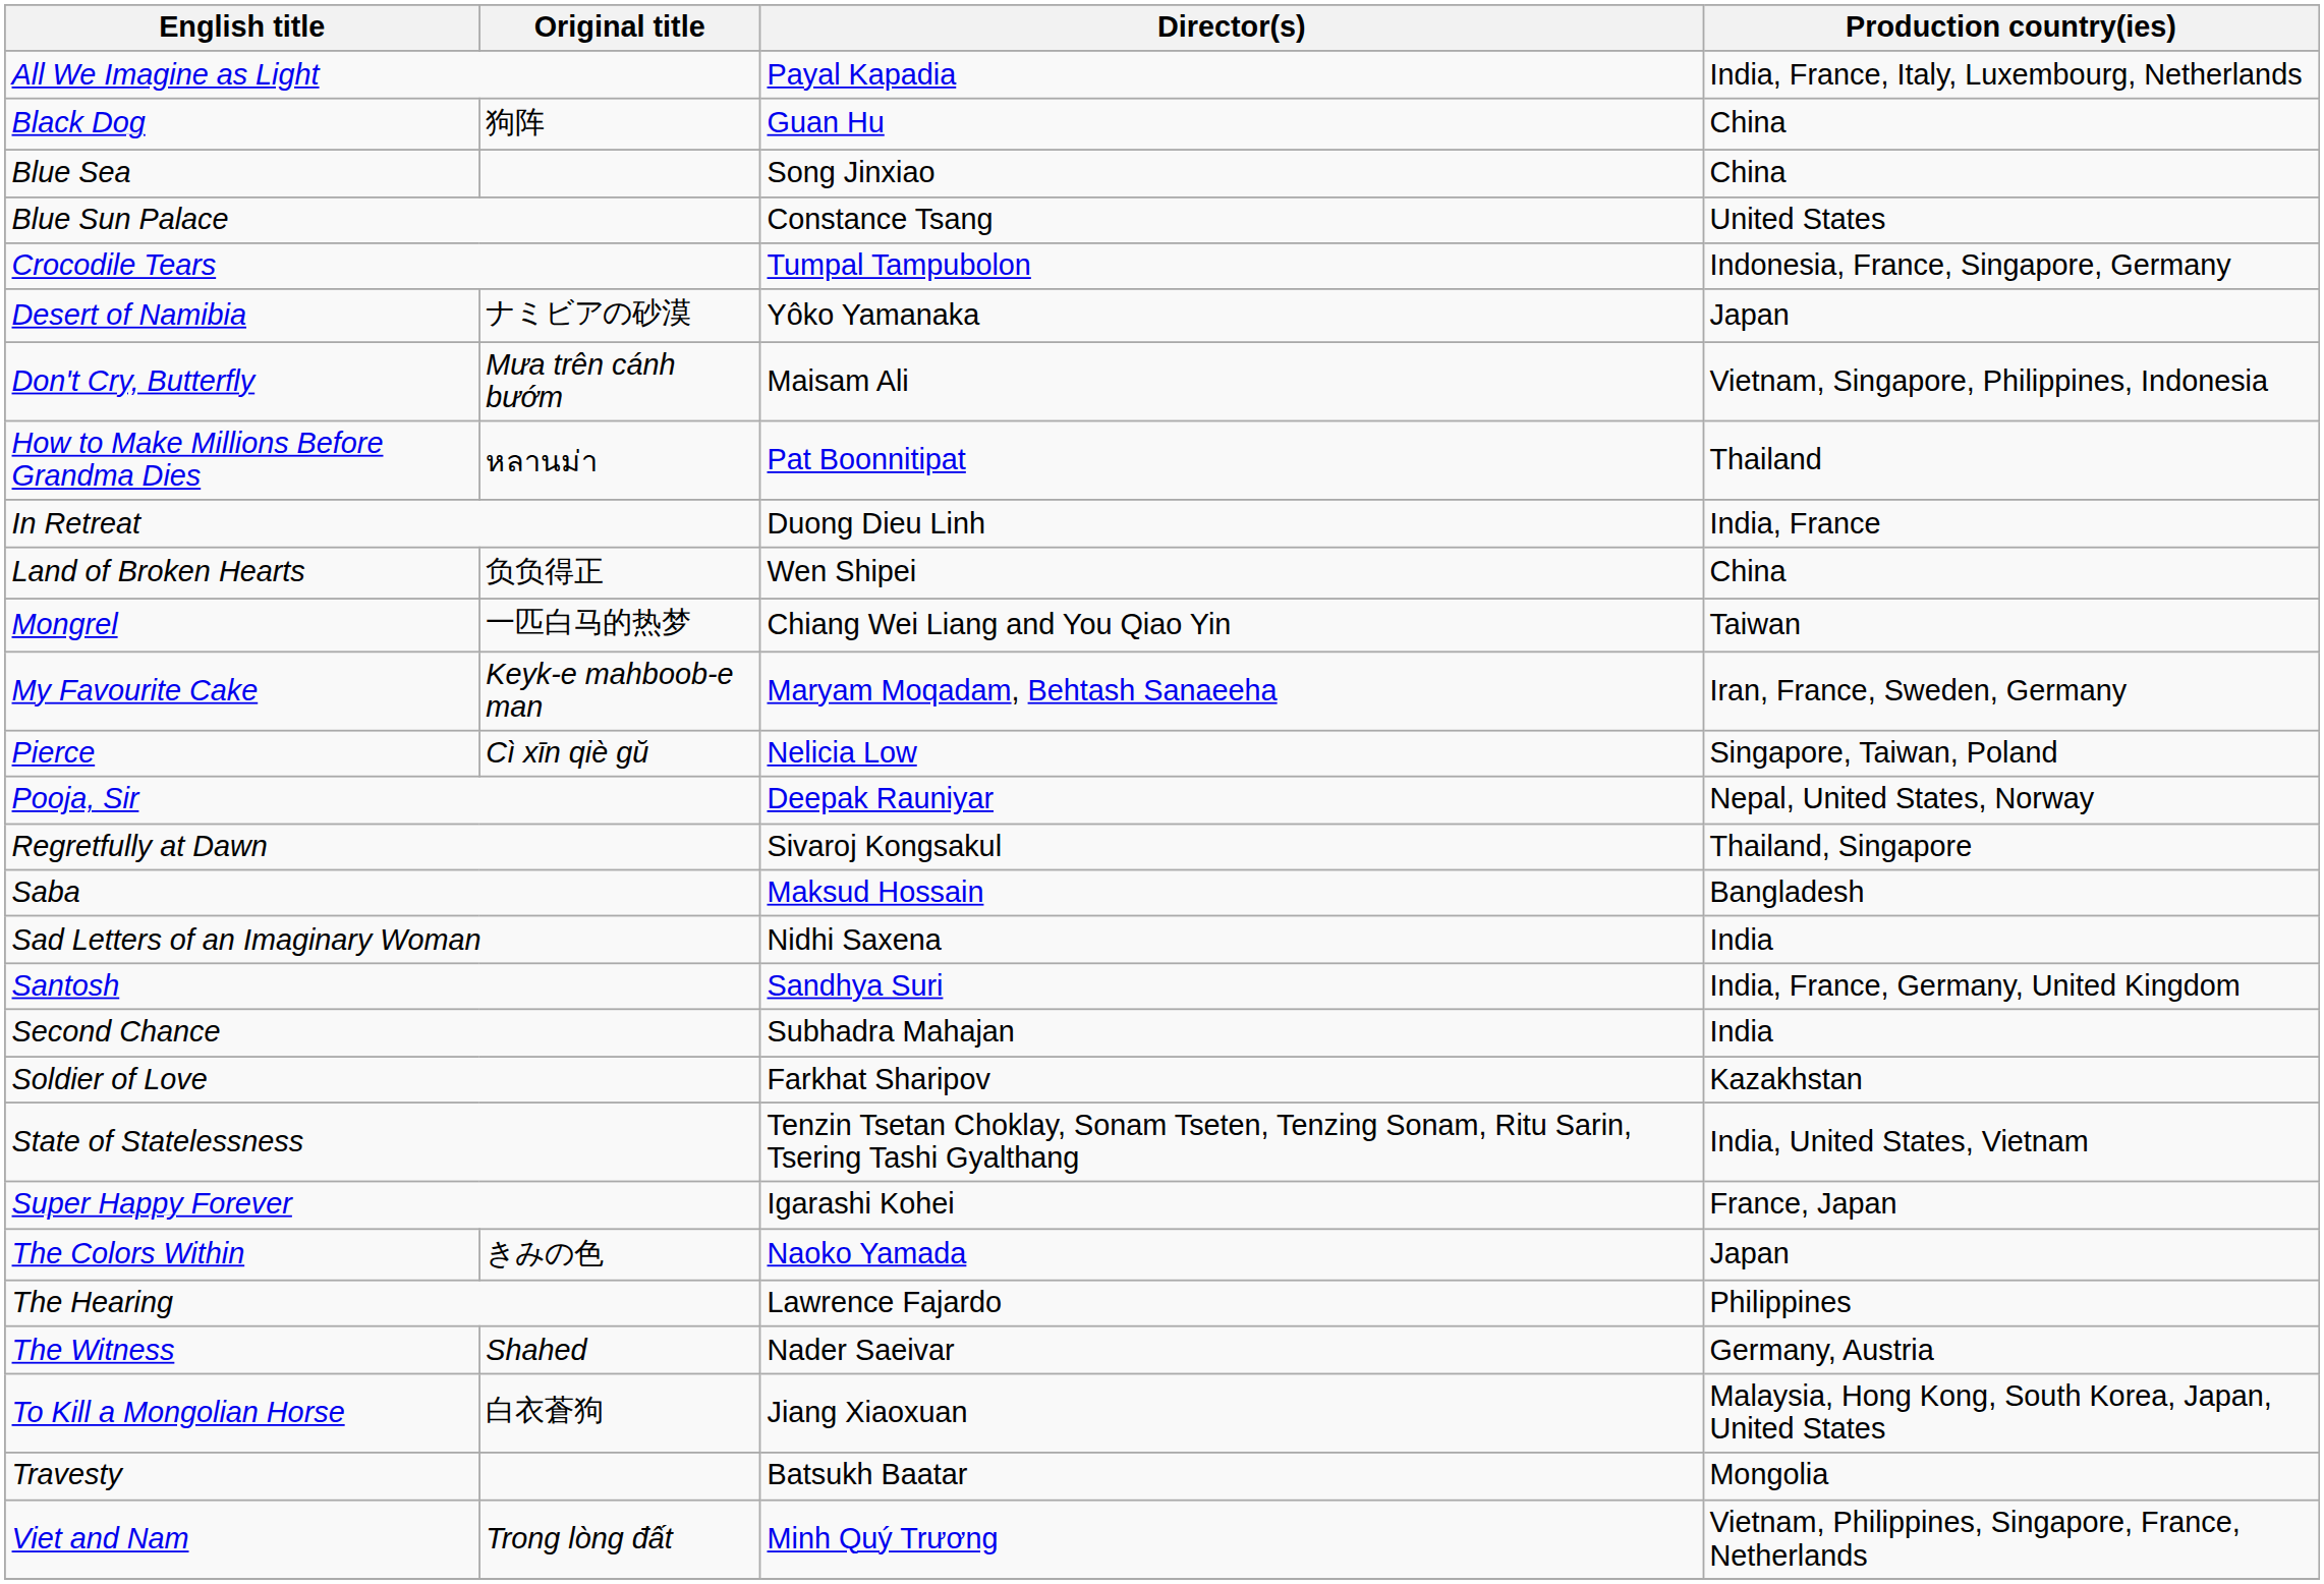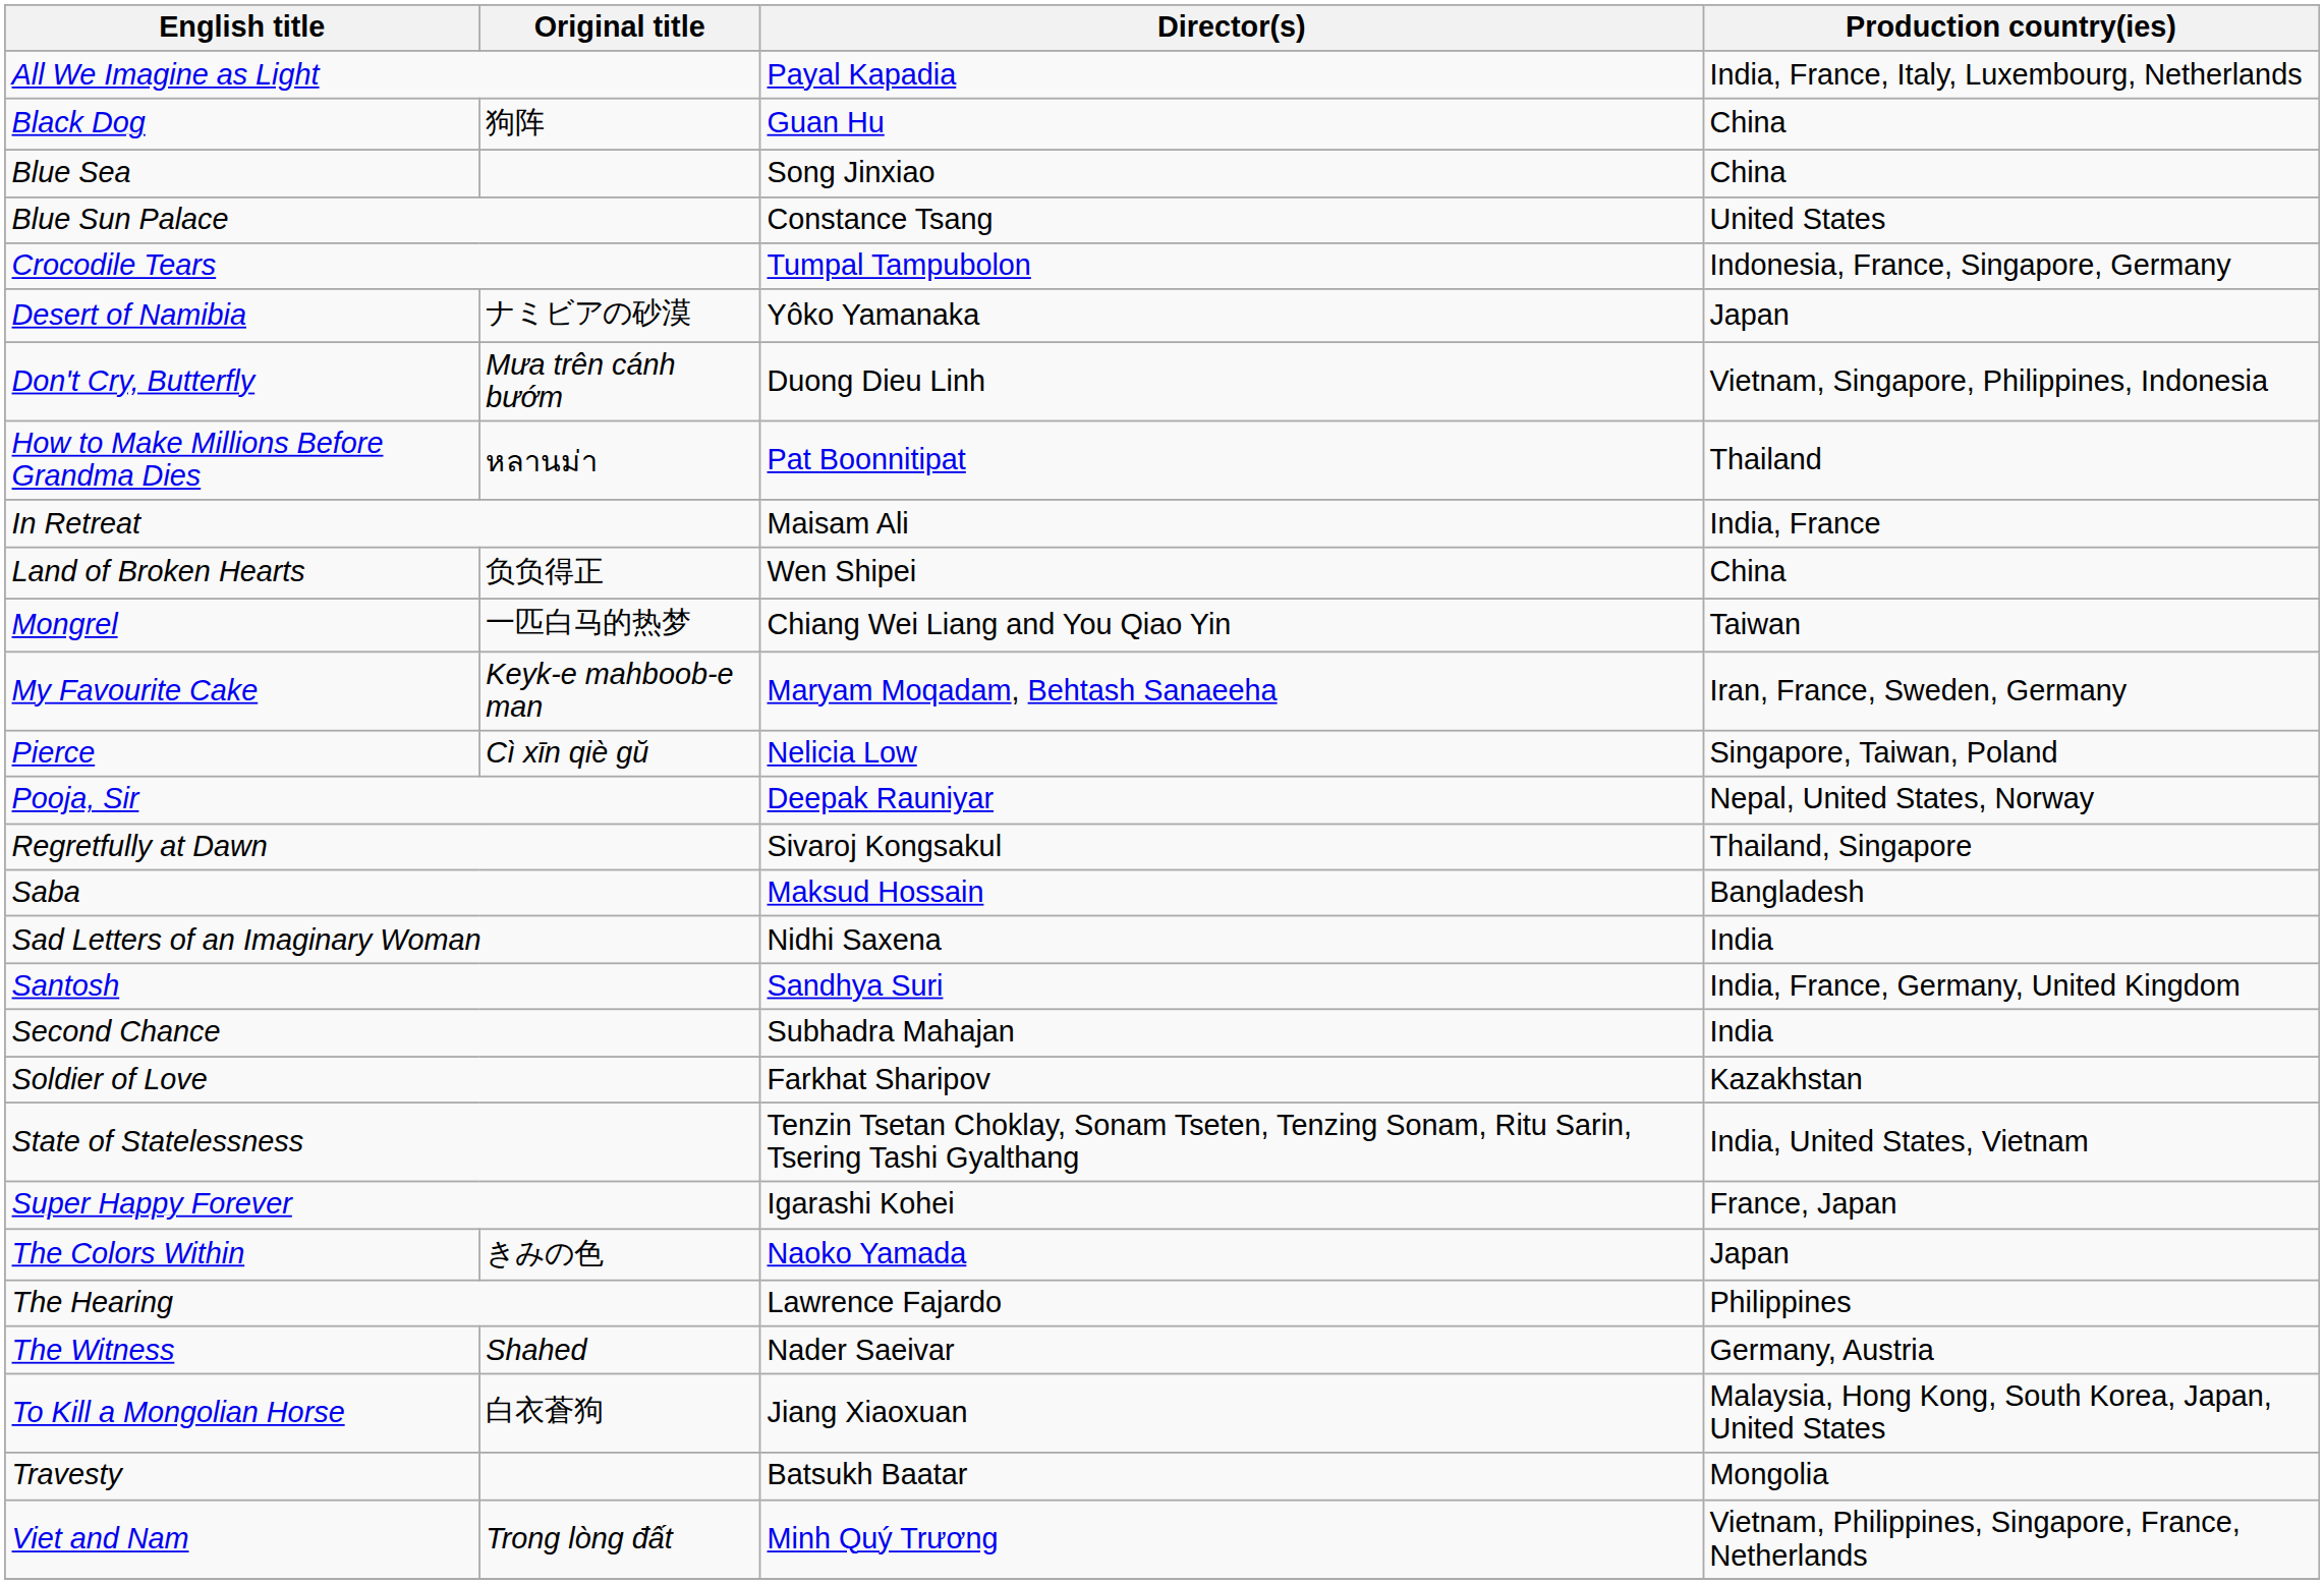 <table class="sortable wikitable" style="width:100%; margin-bottom:4px" cellpadding="5">
 <tr>
 <th scope="col">English title</th>
 <th scope="col">Original title</th>
 <th scope="col">Director(s)</th>
 <th scope="col">Production country(ies)</th>
 </tr>
 <tr>
 <td colspan="2"><em><a href='#'>All We Imagine as Light</a></em></td>
 <td><a href='#'>Payal Kapadia</a></td>
 <td>India, France, Italy, Luxembourg, Netherlands</td>
 </tr>
 <tr>
 <td><em><a href='#'>Black Dog</a></em></td>
 <td>狗阵</td>
 <td><a href='#'>Guan Hu</a></td>
 <td>China</td>
 </tr>
 <tr>
 <td><em>Blue Sea</em></td>
 <td></td>
 <td>Song Jinxiao</td>
 <td>China</td>
 </tr>
 <tr>
 <td colspan="2"><em>Blue Sun Palace</em></td>
 <td>Constance Tsang</td>
 <td>United States</td>
 </tr>
 <tr>
 <td colspan="2"><em><a href='#'>Crocodile Tears</a></em></td>
 <td><a href='#'>Tumpal Tampubolon</a></td>
 <td>Indonesia, France, Singapore, Germany</td>
 </tr>
 <tr>
 <td><em><a href='#'>Desert of Namibia</a></em></td>
 <td>ナミビアの砂漠</td>
 <td>Yôko Yamanaka</td>
 <td>Japan</td>
 </tr>
 <tr>
 <td><em><a href='#'>Don't Cry, Butterfly</a></em></td>
 <td><em>Mưa trên cánh bướm</em></td>
-<td>Maisam Ali</td>
+<td>Duong Dieu Linh</td>
 <td>Vietnam, Singapore, Philippines, Indonesia</td>
 </tr>
 <tr>
 <td><em><a href='#'>How to Make Millions Before Grandma Dies</a></em></td>
 <td>หลานม่า</td>
 <td><a href='#'>Pat Boonnitipat</a></td>
 <td>Thailand</td>
 </tr>
 <tr>
 <td colspan="2"><em>In Retreat</em></td>
-<td>Duong Dieu Linh</td>
+<td>Maisam Ali</td>
 <td>India, France</td>
 </tr>
 <tr>
 <td><em>Land of Broken Hearts</em></td>
 <td>负负得正</td>
 <td>Wen Shipei</td>
 <td>China</td>
 </tr>
 <tr>
 <td><em><a href='#'>Mongrel</a></em></td>
 <td>一匹白马的热梦</td>
 <td>Chiang Wei Liang and You Qiao Yin</td>
 <td>Taiwan</td>
 </tr>
 <tr>
 <td><em><a href='#'>My Favourite Cake</a></em></td>
 <td><em>Keyk-e mahboob-e man</em></td>
 <td><a href='#'>Maryam Moqadam</a>, <a href='#'>Behtash Sanaeeha</a></td>
 <td>Iran, France, Sweden, Germany</td>
 </tr>
 <tr>
 <td><em><a href='#'>Pierce</a></em></td>
 <td><em>Cì xīn qiè gŭ</em></td>
 <td><a href='#'>Nelicia Low</a></td>
 <td>Singapore, Taiwan, Poland</td>
 </tr>
 <tr>
 <td colspan="2"><em><a href='#'>Pooja, Sir</a></em></td>
 <td><a href='#'>Deepak Rauniyar</a></td>
 <td>Nepal, United States, Norway</td>
 </tr>
 <tr>
 <td colspan="2"><em>Regretfully at Dawn</em></td>
 <td>Sivaroj Kongsakul</td>
 <td>Thailand, Singapore</td>
 </tr>
 <tr>
 <td colspan="2"><em>Saba</em></td>
 <td><a href='#'>Maksud Hossain</a></td>
 <td>Bangladesh</td>
 </tr>
 <tr>
 <td colspan="2"><em>Sad Letters of an Imaginary Woman</em></td>
 <td>Nidhi Saxena</td>
 <td>India</td>
 </tr>
 <tr>
 <td colspan="2"><em><a href='#'>Santosh</a></em></td>
 <td><a href='#'>Sandhya Suri</a></td>
 <td>India, France, Germany, United Kingdom</td>
 </tr>
 <tr>
 <td colspan="2"><em>Second Chance</em></td>
 <td>Subhadra Mahajan</td>
 <td>India</td>
 </tr>
 <tr>
 <td colspan="2"><em>Soldier of Love</em></td>
 <td>Farkhat Sharipov</td>
 <td>Kazakhstan</td>
 </tr>
 <tr>
 <td colspan="2"><em>State of Statelessness</em></td>
 <td>Tenzin Tsetan Choklay, Sonam Tseten, Tenzing Sonam, Ritu Sarin, Tsering Tashi Gyalthang</td>
 <td>India, United States, Vietnam</td>
 </tr>
 <tr>
 <td colspan="2"><em><a href='#'>Super Happy Forever</a></em></td>
 <td>Igarashi Kohei</td>
 <td>France, Japan</td>
 </tr>
 <tr>
 <td><em><a href='#'>The Colors Within</a></em></td>
 <td>きみの色</td>
 <td><a href='#'>Naoko Yamada</a></td>
 <td>Japan</td>
 </tr>
 <tr>
 <td colspan="2"><em>The Hearing</em></td>
 <td>Lawrence Fajardo</td>
 <td>Philippines</td>
 </tr>
 <tr>
 <td><em><a href='#'>The Witness</a></em></td>
 <td><em>Shahed</em></td>
 <td>Nader Saeivar</td>
 <td>Germany, Austria</td>
 </tr>
 <tr>
 <td><em><a href='#'>To Kill a Mongolian Horse</a></em></td>
 <td>白衣蒼狗</td>
 <td>Jiang Xiaoxuan</td>
 <td>Malaysia, Hong Kong, South Korea, Japan, United States</td>
 </tr>
 <tr>
 <td><em>Travesty</em></td>
 <td></td>
 <td>Batsukh Baatar</td>
 <td>Mongolia</td>
 </tr>
 <tr>
 <td><em><a href='#'>Viet and Nam</a></em></td>
 <td><em>Trong lòng đất</em></td>
 <td><a href='#'>Minh Quý Trương</a></td>
 <td>Vietnam, Philippines, Singapore, France, Netherlands</td>
 </tr>
 <tr>
 </tr>
 </table>
